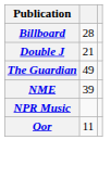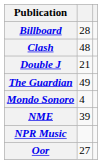 <table class="wikitable sortable plainrowheaders">
 <tr>
 <th scope="col">Publication</th>
 <th scope="col"></th>
 <th scope="col"></th>
 </tr>
 <tr>
 <th scope="row"><em><a href='#'>Billboard</a></em></th>
 <td>28</td>
 <td></td>
 </tr>
 <tr>
+<th scope="row"><em><a href='#'>Clash</a></em></th>
+<td>48</td>
+<td></td>
+</tr>
+<tr>
 <th scope="row"><em><a href='#'>Double J</a></em></th>
 <td>21</td>
 <td></td>
 </tr>
 <tr>
 <th scope="row"><em><a href='#'>The Guardian</a></em></th>
 <td>49</td>
+<td></td>
+</tr>
+<tr>
+<th scope="row"><em><a href='#'>Mondo Sonoro</a></em></th>
+<td>4</td>
 <td></td>
 </tr>
 <tr>
 <th scope="row"><em><a href='#'>NME</a></em></th>
 <td>39</td>
 <td></td>
 </tr>
 <tr>
 <th scope="row"><em><a href='#'>NPR Music</a></em></th>
 <td></td>
 <td></td>
 </tr>
 <tr>
 <th scope="row"><em><a href='#'>Oor</a></em></th>
-<td>11</td>
+<td>27</td>
 <td></td>
 </tr>
 </table>
